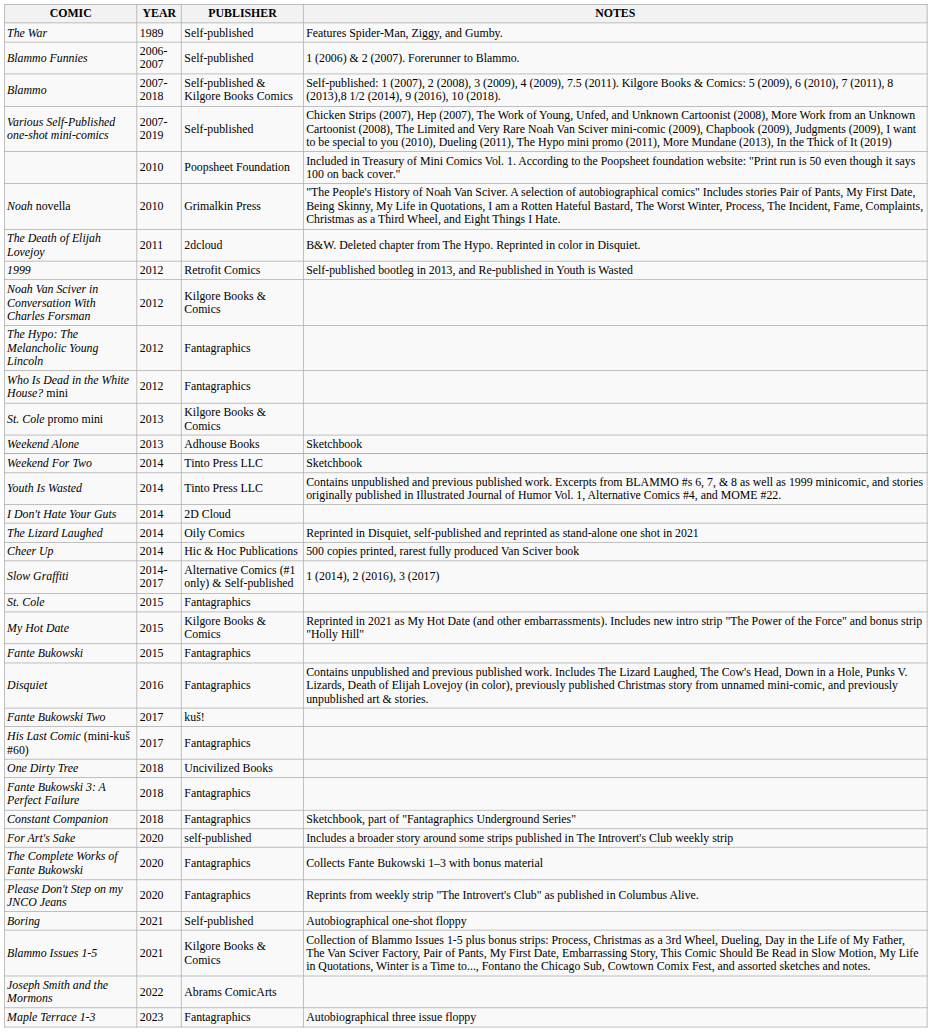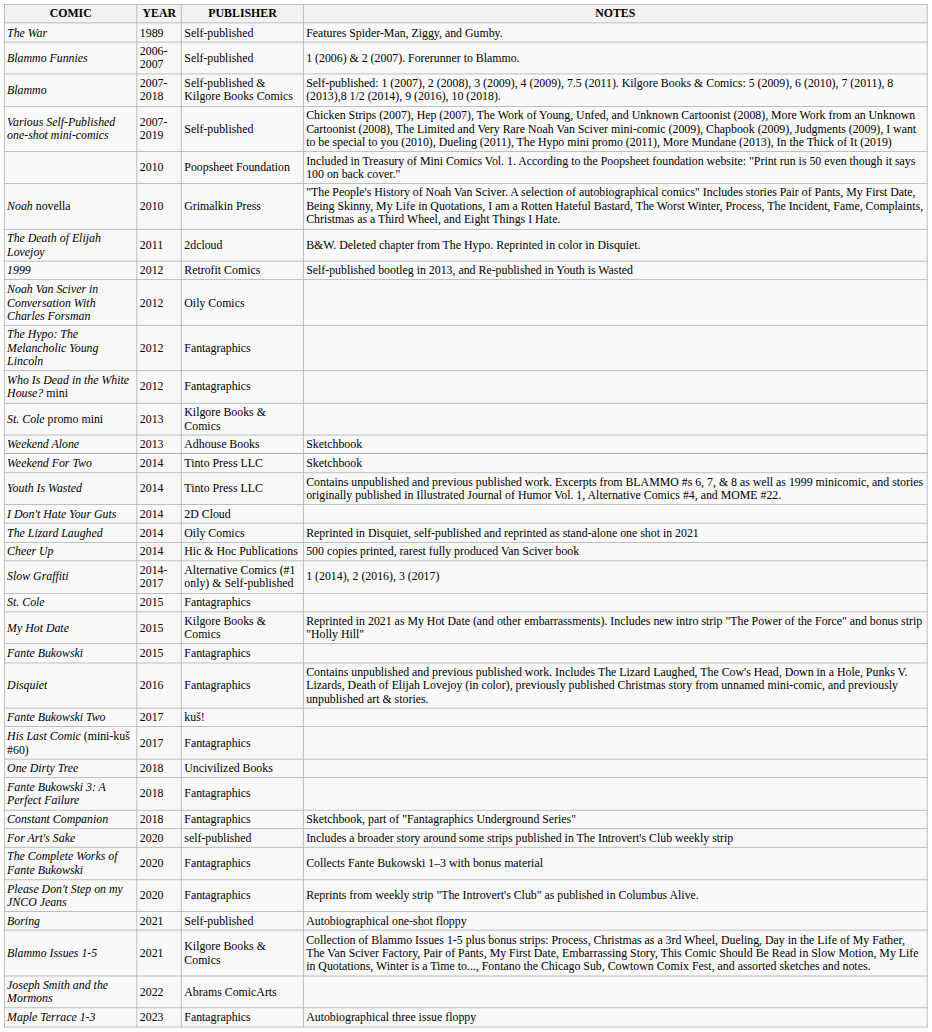 <table class="wikitable">
 <tr>
 <th>COMIC</th>
 <th>YEAR</th>
 <th>PUBLISHER</th>
 <th>NOTES</th>
 </tr>
 <tr>
 <td><em>The War</em></td>
 <td>1989</td>
 <td>Self-published</td>
 <td>Features Spider-Man, Ziggy, and Gumby.</td>
 </tr>
 <tr>
 <td><em>Blammo Funnies</em></td>
 <td>2006-2007</td>
 <td>Self-published</td>
 <td>1 (2006) & 2 (2007). Forerunner to Blammo.</td>
 </tr>
 <tr>
 <td><em>Blammo</em></td>
 <td>2007-2018</td>
 <td>Self-published & Kilgore Books Comics</td>
 <td>Self-published: 1 (2007), 2 (2008), 3 (2009), 4 (2009), 7.5 (2011). Kilgore Books & Comics: 5 (2009), 6 (2010), 7 (2011), 8 (2013),8 1/2 (2014), 9 (2016), 10 (2018).</td>
 </tr>
 <tr>
 <td><em>Various Self-Published one-shot mini-comics</em></td>
 <td>2007-2019</td>
 <td>Self-published</td>
 <td>Chicken Strips (2007), Hep (2007), The Work of Young, Unfed, and Unknown Cartoonist (2008), More Work from an Unknown Cartoonist (2008), The Limited and Very Rare Noah Van Sciver mini-comic (2009), Chapbook (2009), Judgments (2009), I want to be special to you (2010), Dueling (2011), The Hypo mini promo (2011), More Mundane (2013), In the Thick of It (2019)</td>
 </tr>
 <tr>
 <td><em></em></td>
 <td>2010</td>
 <td>Poopsheet Foundation</td>
 <td>Included in Treasury of Mini Comics Vol. 1. According to the Poopsheet foundation website: "Print run is 50 even though it says 100 on back cover."</td>
 </tr>
 <tr>
 <td><em>Noah</em> novella</td>
 <td>2010</td>
 <td>Grimalkin Press</td>
 <td>"The People's History of Noah Van Sciver. A selection of autobiographical comics" Includes stories Pair of Pants, My First Date, Being Skinny, My Life in Quotations, I am a Rotten Hateful Bastard, The Worst Winter, Process, The Incident, Fame, Complaints, Christmas as a Third Wheel, and Eight Things I Hate.</td>
 </tr>
 <tr>
 <td><em>The Death of Elijah Lovejoy</em></td>
 <td>2011</td>
 <td>2dcloud</td>
 <td>B&W. Deleted chapter from The Hypo. Reprinted in color in Disquiet.</td>
 </tr>
 <tr>
 <td><em>1999</em></td>
 <td>2012</td>
 <td>Retrofit Comics</td>
 <td>Self-published bootleg in 2013, and Re-published in Youth is Wasted</td>
 </tr>
 <tr>
 <td><em>Noah Van Sciver in Conversation With Charles Forsman</em></td>
 <td>2012</td>
-<td>Kilgore Books & Comics</td>
+<td>Oily Comics</td>
 <td></td>
 </tr>
 <tr>
 <td><em>The Hypo: The Melancholic Young Lincoln</em></td>
 <td>2012</td>
 <td>Fantagraphics</td>
 <td></td>
 </tr>
 <tr>
 <td><em>Who Is Dead in the White House?</em> mini</td>
 <td>2012</td>
 <td>Fantagraphics</td>
 <td></td>
 </tr>
 <tr>
 <td><em>St. Cole</em> promo mini</td>
 <td>2013</td>
 <td>Kilgore Books & Comics</td>
 <td></td>
 </tr>
 <tr>
 <td><em>Weekend Alone</em></td>
 <td>2013</td>
 <td>Adhouse Books</td>
 <td>Sketchbook</td>
 </tr>
 <tr>
 </tr>
 <tr>
 <td><em>Weekend For Two</em></td>
 <td>2014</td>
 <td>Tinto Press LLC</td>
 <td>Sketchbook</td>
 </tr>
 <tr>
 <td><em>Youth Is Wasted</em></td>
 <td>2014</td>
 <td>Tinto Press LLC</td>
 <td>Contains unpublished and previous published work. Excerpts from BLAMMO #s 6, 7, & 8 as well as 1999 minicomic, and stories originally published in Illustrated Journal of Humor Vol. 1, Alternative Comics #4, and MOME #22.</td>
 </tr>
 <tr>
 <td><em>I Don't Hate Your Guts</em></td>
 <td>2014</td>
 <td>2D Cloud</td>
 <td></td>
 </tr>
 <tr>
 <td><em>The Lizard Laughed</em></td>
 <td>2014</td>
 <td>Oily Comics</td>
 <td>Reprinted in Disquiet, self-published and reprinted as stand-alone one shot in 2021</td>
 </tr>
 <tr>
 <td><em>Cheer Up</em></td>
 <td>2014</td>
 <td>Hic & Hoc Publications</td>
 <td>500 copies printed, rarest fully produced Van Sciver book</td>
 </tr>
 <tr>
 <td><em>Slow Graffiti</em></td>
 <td>2014-2017</td>
 <td>Alternative Comics (#1 only) & Self-published</td>
 <td>1 (2014), 2 (2016), 3 (2017)</td>
 </tr>
 <tr>
 <td><em>St. Cole</em></td>
 <td>2015</td>
 <td>Fantagraphics</td>
 <td></td>
 </tr>
 <tr>
 <td><em>My Hot Date</em></td>
 <td>2015</td>
 <td>Kilgore Books & Comics</td>
 <td>Reprinted in 2021 as My Hot Date (and other embarrassments). Includes new intro strip "The Power of the Force" and bonus strip "Holly Hill"</td>
 </tr>
 <tr>
 <td><em>Fante Bukowski</em></td>
 <td>2015</td>
 <td>Fantagraphics</td>
 <td></td>
 </tr>
 <tr>
 <td><em>Disquiet</em></td>
 <td>2016</td>
 <td>Fantagraphics</td>
 <td>Contains unpublished and previous published work. Includes The Lizard Laughed, The Cow's Head, Down in a Hole, Punks V. Lizards, Death of Elijah Lovejoy (in color), previously published Christmas story from unnamed mini-comic, and previously unpublished art & stories.</td>
 </tr>
 <tr>
 <td><em>Fante Bukowski Two</em></td>
 <td>2017</td>
 <td>kuš!</td>
 <td></td>
 </tr>
 <tr>
 <td><em>His Last Comic</em> (mini-kuš #60)</td>
 <td>2017</td>
 <td>Fantagraphics</td>
 <td></td>
 </tr>
 <tr>
 <td><em>One Dirty Tree</em></td>
 <td>2018</td>
 <td>Uncivilized Books</td>
 <td></td>
 </tr>
 <tr>
 <td><em>Fante Bukowski 3: A Perfect Failure</em></td>
 <td>2018</td>
 <td>Fantagraphics</td>
 <td></td>
 </tr>
 <tr>
 <td><em>Constant Companion</em></td>
 <td>2018</td>
 <td>Fantagraphics</td>
 <td>Sketchbook, part of "Fantagraphics Underground Series"</td>
 </tr>
 <tr>
 <td><em>For Art's Sake</em></td>
 <td>2020</td>
 <td>self-published</td>
 <td>Includes a broader story around some strips published in The Introvert's Club weekly strip</td>
 </tr>
 <tr>
 <td><em>The Complete Works of Fante Bukowski</em></td>
 <td>2020</td>
 <td>Fantagraphics</td>
 <td>Collects Fante Bukowski 1–3 with bonus material</td>
 </tr>
 <tr>
 <td><em>Please Don't Step on my JNCO Jeans</em></td>
 <td>2020</td>
 <td>Fantagraphics</td>
 <td>Reprints from weekly strip "The Introvert's Club" as published in Columbus Alive.</td>
 </tr>
 <tr>
 <td><em>Boring</em></td>
 <td>2021</td>
 <td>Self-published</td>
 <td>Autobiographical one-shot floppy</td>
 </tr>
 <tr>
 <td><em>Blammo Issues 1-5</em></td>
 <td>2021</td>
 <td>Kilgore Books & Comics</td>
 <td>Collection of Blammo Issues 1-5 plus bonus strips: Process, Christmas as a 3rd Wheel, Dueling, Day in the Life of My Father, The Van Sciver Factory, Pair of Pants, My First Date, Embarrassing Story, This Comic Should Be Read in Slow Motion, My Life in Quotations, Winter is a Time to..., Fontano the Chicago Sub, Cowtown Comix Fest, and assorted sketches and notes.</td>
 </tr>
 <tr>
 <td><em>Joseph Smith and the Mormons</em></td>
 <td>2022</td>
 <td>Abrams ComicArts</td>
 <td></td>
 </tr>
 <tr>
 <td><em>Maple Terrace 1-3</em></td>
 <td>2023</td>
 <td>Fantagraphics</td>
 <td>Autobiographical three issue floppy</td>
 </tr>
 </table>
